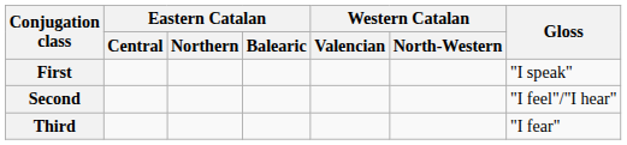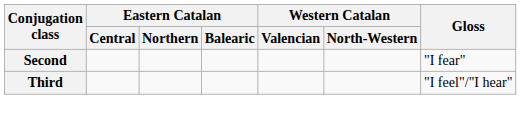 <table class="wikitable">
 <tr>
 <th rowspan="2">Conjugation<br>class</th>
 <th colspan="3">Eastern Catalan</th>
 <th colspan="2">Western Catalan</th>
 <th rowspan="2">Gloss</th>
 </tr>
 <tr>
 <th>Central</th>
 <th>Northern</th>
 <th>Balearic</th>
 <th>Valencian</th>
 <th>North-Western</th>
 </tr>
 <tr>
-<th>First</th>
-<td></td>
-<td></td>
-<td></td>
-<td></td>
-<td></td>
-<td>"I speak"</td>
-</tr>
-<tr>
 <th>Second</th>
 <td></td>
 <td></td>
 <td></td>
 <td></td>
 <td></td>
-<td>"I feel"/"I hear"</td>
+<td>"I fear"</td>
 </tr>
 <tr>
 <th>Third</th>
 <td></td>
 <td></td>
 <td></td>
 <td></td>
 <td></td>
-<td>"I fear"</td>
+<td>"I feel"/"I hear"</td>
 </tr>
 </table>
